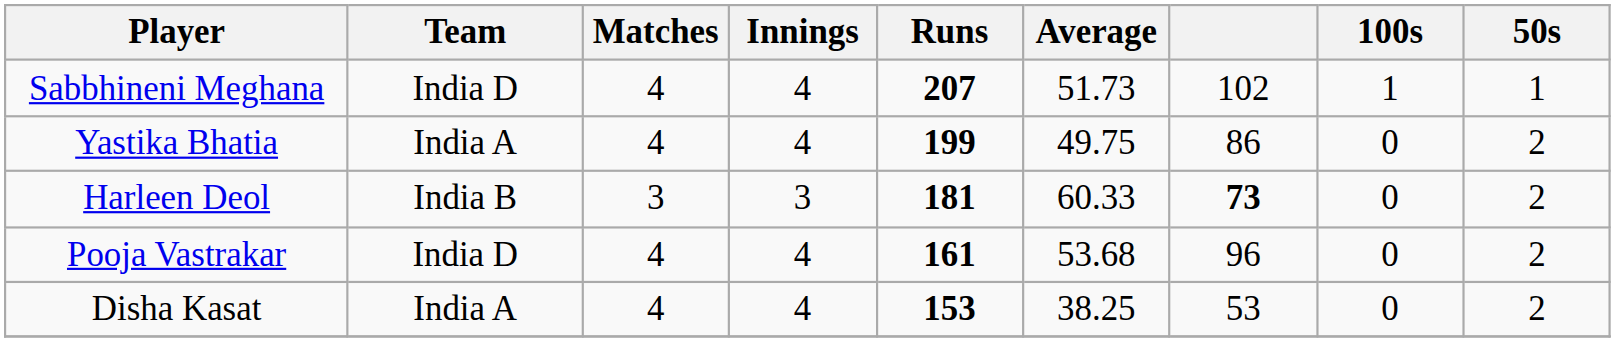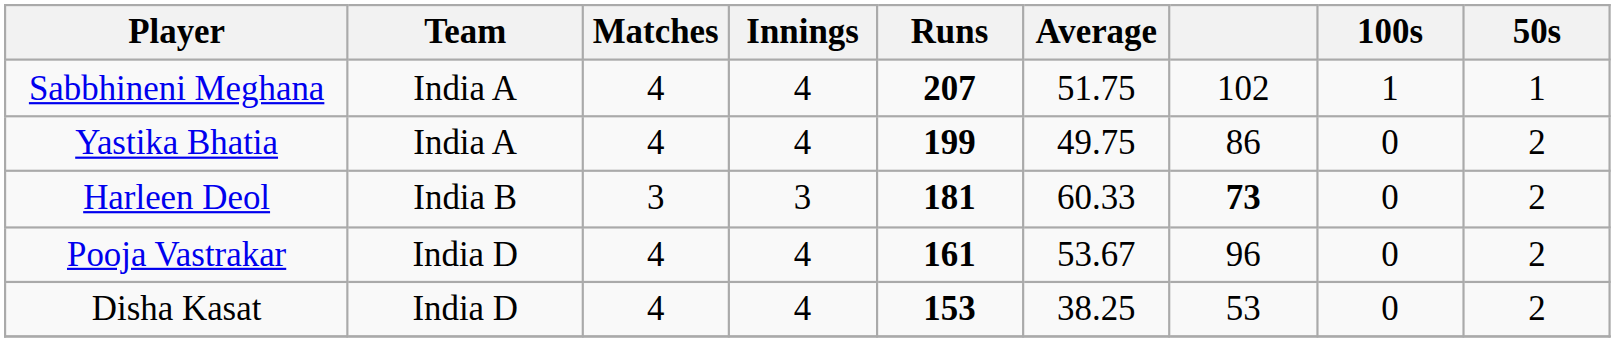 <table class="wikitable" style="text-align:center;">
 <tr>
 <th width=150>Player</th>
 <th width=100>Team</th>
 <th width=60>Matches</th>
 <th width=60>Innings</th>
 <th width=60>Runs</th>
 <th width=60>Average</th>
 <th width=60></th>
 <th width=60>100s</th>
 <th width=60>50s</th>
 </tr>
 <tr>
 <td><a href='#'>Sabbhineni Meghana</a></td>
-<td>India D</td>
+<td>India A</td>
 <td>4</td>
 <td>4</td>
 <td><strong>207</strong></td>
-<td>51.73</td>
+<td>51.75</td>
 <td>102</td>
 <td>1</td>
 <td>1</td>
 </tr>
 <tr>
 <td><a href='#'>Yastika Bhatia</a></td>
 <td>India A</td>
 <td>4</td>
 <td>4</td>
 <td><strong>199</strong></td>
 <td>49.75</td>
 <td>86</td>
 <td>0</td>
 <td>2</td>
 </tr>
 <tr>
 <td><a href='#'>Harleen Deol</a></td>
 <td>India B</td>
 <td>3</td>
 <td>3</td>
 <td><strong>181</strong></td>
 <td>60.33</td>
 <td><strong>73</strong></td>
 <td>0</td>
 <td>2</td>
 </tr>
 <tr>
 <td><a href='#'>Pooja Vastrakar</a></td>
 <td>India D</td>
 <td>4</td>
 <td>4</td>
 <td><strong>161</strong></td>
-<td>53.68</td>
+<td>53.67</td>
 <td>96</td>
 <td>0</td>
 <td>2</td>
 </tr>
 <tr>
 <td>Disha Kasat</td>
-<td>India A</td>
+<td>India D</td>
 <td>4</td>
 <td>4</td>
 <td><strong>153</strong></td>
 <td>38.25</td>
 <td>53</td>
 <td>0</td>
 <td>2</td>
 </tr>
 <tr>
 </tr>
 </table>
